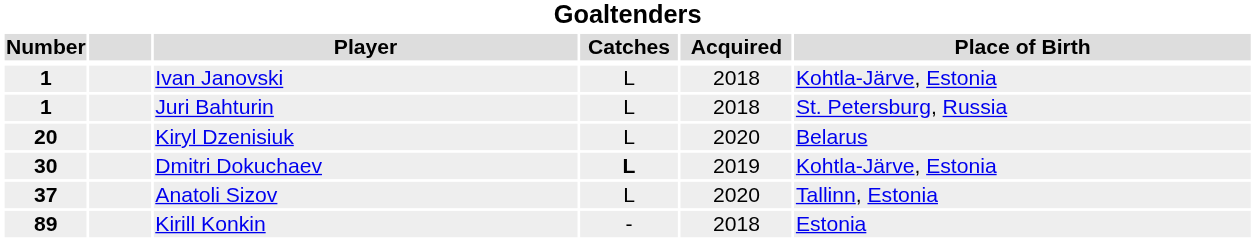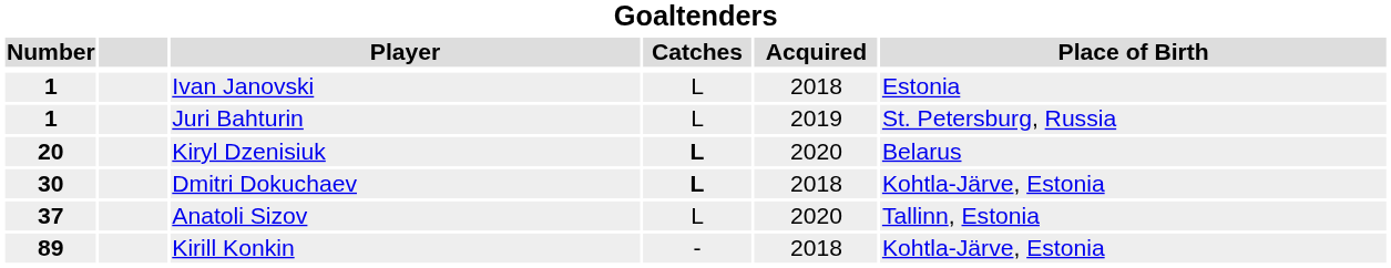 <table width=75%>
 <tr>
 <th colspan=6><big>Goaltenders</big></th>
 </tr>
 <tr bgcolor="#dddddd">
 <th width=5%>Number</th>
 <th width=5%></th>
 <th !width=15%>Player</th>
 <th width=8%>Catches</th>
 <th width=9%>Acquired</th>
 <th width=37%>Place of Birth</th>
 </tr>
 <tr>
 </tr>
 <tr bgcolor="#eeeeee">
 <td align=center><strong>1</strong></td>
 <td align=center></td>
 <td><a href='#'>Ivan Janovski</a></td>
 <td align=center>L</td>
 <td align=center>2018</td>
-<td><a href='#'>Kohtla-Järve</a>, <a href='#'>Estonia</a></td>
+<td><a href='#'>Estonia</a></td>
 </tr>
 <tr bgcolor="#eeeeee">
 <td align=center><strong>1</strong></td>
 <td align=center></td>
 <td><a href='#'>Juri Bahturin</a></td>
 <td align=center>L</td>
-<td align=center>2018</td>
+<td align=center>2019</td>
 <td><a href='#'>St. Petersburg</a>, <a href='#'>Russia</a></td>
 </tr>
 <tr bgcolor="#eeeeee">
 <td align=center><strong>20</strong></td>
 <td align=center></td>
 <td><a href='#'>Kiryl Dzenisiuk</a></td>
-<td align=center>L</td>
+<td align=center><strong>L</strong></td>
 <td align=center>2020</td>
 <td><a href='#'>Belarus</a></td>
 </tr>
 <tr bgcolor="#eeeeee">
 <td align=center><strong>30</strong></td>
 <td align=center></td>
 <td><a href='#'>Dmitri Dokuchaev</a></td>
 <td align=center><strong>L</strong></td>
-<td align=center>2019</td>
+<td align=center>2018</td>
 <td><a href='#'>Kohtla-Järve</a>, <a href='#'>Estonia</a></td>
 </tr>
 <tr bgcolor="#eeeeee">
 <td align=center><strong>37</strong></td>
 <td align=center></td>
 <td><a href='#'>Anatoli Sizov</a></td>
 <td align=center>L</td>
 <td align=center>2020</td>
 <td><a href='#'>Tallinn</a>, <a href='#'>Estonia</a></td>
 </tr>
 <tr bgcolor="#eeeeee">
 <td align=center><strong>89</strong></td>
 <td align=center></td>
 <td><a href='#'>Kirill Konkin</a></td>
 <td align=center>-</td>
 <td align=center>2018</td>
-<td><a href='#'>Estonia</a></td>
+<td><a href='#'>Kohtla-Järve</a>, <a href='#'>Estonia</a></td>
 </tr>
 </table>
